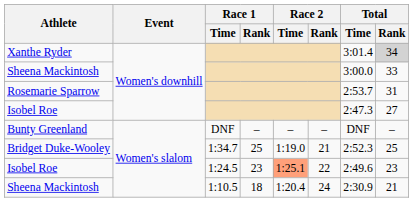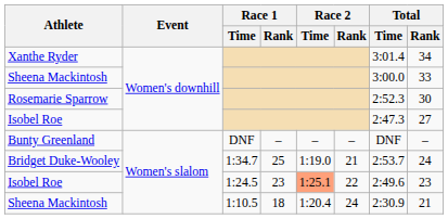 <table class="wikitable" style="font-size:90%">
 <tr>
 <th rowspan="2">Athlete</th>
 <th rowspan="2">Event</th>
 <th colspan="2">Race 1</th>
 <th colspan="2">Race 2</th>
 <th colspan="2">Total</th>
 </tr>
 <tr>
 <th>Time</th>
 <th>Rank</th>
 <th>Time</th>
 <th>Rank</th>
 <th>Time</th>
 <th>Rank</th>
 </tr>
 <tr>
 <td><a href='#'>Xanthe Ryder</a></td>
 <td rowspan="4"><a href='#'>Women's downhill</a></td>
 <td colspan="4" bgcolor="wheat"></td>
 <td align="center">3:01.4</td>
-<td align="center" style="background: lightgrey;">34</td>
+<td align="center">34</td>
 </tr>
 <tr>
 <td><a href='#'>Sheena Mackintosh</a></td>
 <td colspan="4" bgcolor="wheat"></td>
 <td align="center">3:00.0</td>
 <td align="center">33</td>
 </tr>
 <tr>
 <td><a href='#'>Rosemarie Sparrow</a></td>
 <td colspan="4" bgcolor="wheat"></td>
-<td align="center">2:53.7</td>
-<td align="center">31</td>
+<td align="center">2:52.3</td>
+<td align="center">30</td>
 </tr>
 <tr>
 <td><a href='#'>Isobel Roe</a></td>
 <td colspan="4" bgcolor="wheat"></td>
 <td align="center">2:47.3</td>
 <td align="center">27</td>
 </tr>
 <tr>
 <td><a href='#'>Bunty Greenland</a></td>
 <td rowspan="4"><a href='#'>Women's slalom</a></td>
 <td align="center">DNF</td>
 <td align="center">–</td>
 <td align="center">–</td>
 <td align="center">–</td>
 <td align="center">DNF</td>
 <td align="center">–</td>
 </tr>
 <tr>
 <td><a href='#'>Bridget Duke-Wooley</a></td>
 <td align="center">1:34.7</td>
 <td align="center">25</td>
 <td align="center">1:19.0</td>
 <td align="center">21</td>
-<td align="center">2:52.3</td>
-<td align="center">25</td>
+<td align="center">2:53.7</td>
+<td align="center">24</td>
 </tr>
 <tr>
 <td><a href='#'>Isobel Roe</a></td>
 <td align="center">1:24.5</td>
 <td align="center">23</td>
 <td align="center" style="background: lightsalmon;">1:25.1</td>
 <td align="center">22</td>
 <td align="center">2:49.6</td>
 <td align="center">23</td>
 </tr>
 <tr>
 <td><a href='#'>Sheena Mackintosh</a></td>
 <td align="center">1:10.5</td>
 <td align="center">18</td>
 <td align="center">1:20.4</td>
 <td align="center">24</td>
 <td align="center">2:30.9</td>
 <td align="center">21</td>
 </tr>
 </table>
